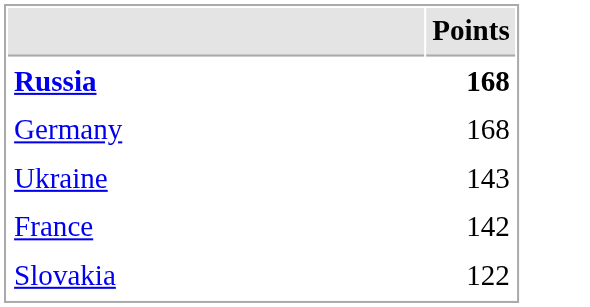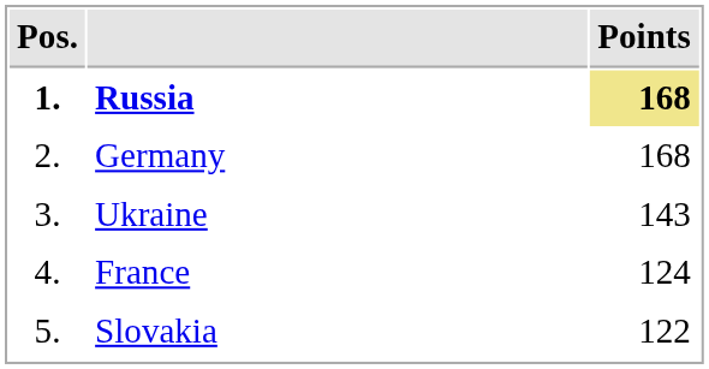 <table cellspacing="1" cellpadding="3" style="border:1px solid #AAAAAA;font-size:90%">
 <tr bgcolor="#E4E4E4">
+<th style="border-bottom:1px solid #AAAAAA" width=10>Pos.</th>
 <th style="border-bottom:1px solid #AAAAAA" width=200></th>
 <th style="border-bottom:1px solid #AAAAAA" width=20>Points</th>
 </tr>
 <tr>
+<td align="center"><strong>1.</strong></td>
 <td> <strong><a href='#'>Russia</a></strong></td>
-<td align="right"><strong>168</strong></td>
+<td align="right" style="background: khaki;"><strong>168</strong></td>
 </tr>
 <tr>
+<td align="center">2.</td>
 <td> <a href='#'>Germany</a></td>
 <td align="right">168</td>
 </tr>
 <tr>
+<td align="center">3.</td>
 <td> <a href='#'>Ukraine</a></td>
 <td align="right">143</td>
 </tr>
 <tr>
+<td align="center">4.</td>
 <td> <a href='#'>France</a></td>
-<td align="right">142</td>
+<td align="right">124</td>
 </tr>
 <tr>
+<td align="center">5.</td>
 <td> <a href='#'>Slovakia</a></td>
 <td align="right">122</td>
 </tr>
 </table>
